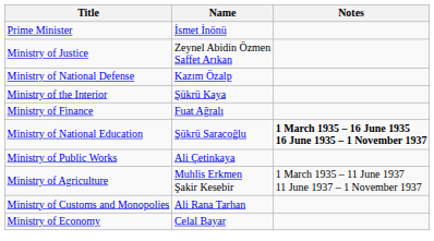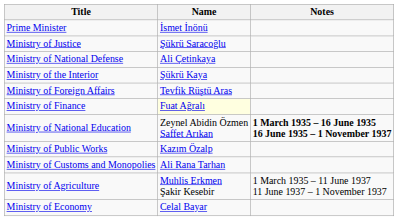 <table class="wikitable">
 <tr>
 <th>Title</th>
 <th>Name</th>
 <th>Notes</th>
 </tr>
 <tr>
 <td><a href='#'>Prime Minister</a></td>
 <td><a href='#'>İsmet İnönü</a></td>
 <td></td>
 </tr>
 <tr>
 <td><a href='#'>Ministry of Justice</a></td>
-<td>Zeynel Abidin Özmen<br><a href='#'>Saffet Arıkan</a></td>
+<td><a href='#'>Şükrü Saracoğlu</a></td>
 <td></td>
 </tr>
 <tr>
 <td><a href='#'>Ministry of National Defense</a></td>
-<td><a href='#'>Kazım Özalp</a></td>
+<td><a href='#'>Ali Çetinkaya</a></td>
 <td></td>
 </tr>
 <tr>
 <td><a href='#'>Ministry of the Interior</a></td>
 <td><a href='#'>Şükrü Kaya</a></td>
 <td></td>
 </tr>
 <tr>
+<td><a href='#'>Ministry of Foreign Affairs</a></td>
+<td><a href='#'>Tevfik Rüştü Aras</a></td>
+<td></td>
+</tr>
+<tr>
 <td><a href='#'>Ministry of Finance</a></td>
-<td><a href='#'>Fuat Ağralı</a></td>
+<td style="background: lightyellow;"><a href='#'>Fuat Ağralı</a></td>
 <td></td>
 </tr>
 <tr>
 <td><a href='#'>Ministry of National Education</a></td>
-<td><a href='#'>Şükrü Saracoğlu</a></td>
+<td>Zeynel Abidin Özmen<br><a href='#'>Saffet Arıkan</a></td>
 <td><strong>1 March 1935 – 16 June 1935<br>16 June 1935 – 1 November 1937</strong></td>
 </tr>
 <tr>
 <td><a href='#'>Ministry of Public Works</a></td>
-<td><a href='#'>Ali Çetinkaya</a></td>
+<td><a href='#'>Kazım Özalp</a></td>
+<td></td>
+</tr>
+<tr>
+<td><a href='#'>Ministry of Customs and Monopolies</a></td>
+<td><a href='#'>Ali Rana Tarhan</a></td>
 <td></td>
 </tr>
 <tr>
 <td><a href='#'>Ministry of Agriculture</a></td>
 <td><a href='#'>Muhlis Erkmen</a><br>Şakir Kesebir</td>
 <td>1 March 1935 – 11 June 1937<br>11 June 1937 – 1 November 1937</td>
 </tr>
 <tr>
-<td><a href='#'>Ministry of Customs and Monopolies</a></td>
-<td><a href='#'>Ali Rana Tarhan</a></td>
-<td></td>
-</tr>
-<tr>
 <td><a href='#'>Ministry of Economy</a></td>
 <td><a href='#'>Celal Bayar</a></td>
 <td></td>
 </tr>
 </table>
